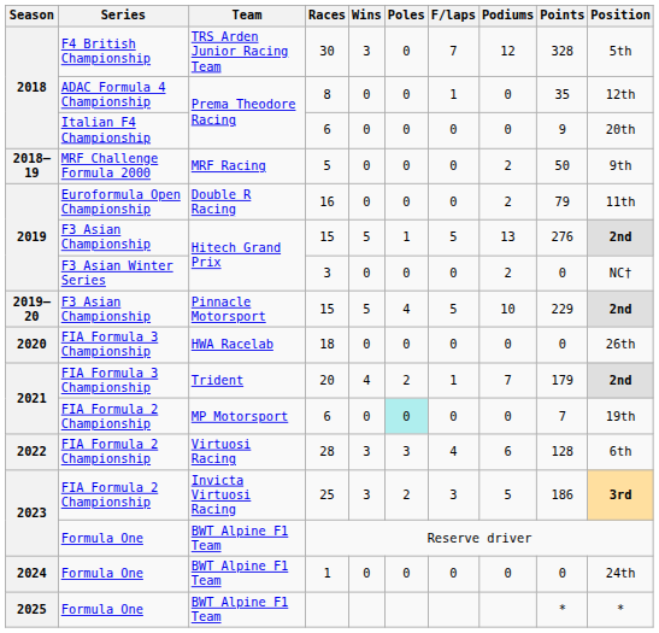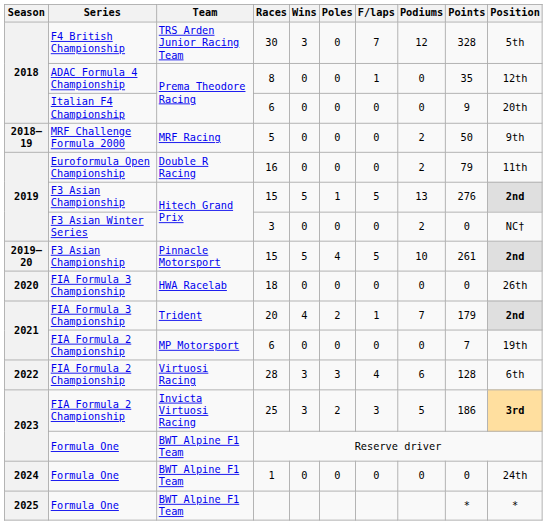 <table class="wikitable" style="font-size: 90%; text-align:center">
 <tr>
 <th>Season</th>
 <th>Series</th>
 <th>Team</th>
 <th>Races</th>
 <th>Wins</th>
 <th>Poles</th>
 <th>F/laps</th>
 <th>Podiums</th>
 <th>Points</th>
 <th>Position</th>
 </tr>
 <tr>
 <th rowspan=3>2018</th>
 <td align=left><a href='#'>F4 British Championship</a></td>
 <td align=left><a href='#'>TRS Arden Junior Racing Team</a></td>
 <td>30</td>
 <td>3</td>
 <td>0</td>
 <td>7</td>
 <td>12</td>
 <td>328</td>
 <td>5th</td>
 </tr>
 <tr>
 <td align=left><a href='#'>ADAC Formula 4 Championship</a></td>
 <td rowspan=2 align=left><a href='#'>Prema Theodore Racing</a></td>
 <td>8</td>
 <td>0</td>
 <td>0</td>
 <td>1</td>
 <td>0</td>
 <td>35</td>
 <td>12th</td>
 </tr>
 <tr>
 <td align=left><a href='#'>Italian F4 Championship</a></td>
 <td>6</td>
 <td>0</td>
 <td>0</td>
 <td>0</td>
 <td>0</td>
 <td>9</td>
 <td>20th</td>
 </tr>
 <tr>
 <th>2018–19</th>
 <td align=left><a href='#'>MRF Challenge Formula 2000</a></td>
 <td align=left><a href='#'>MRF Racing</a></td>
 <td>5</td>
 <td>0</td>
 <td>0</td>
 <td>0</td>
 <td>2</td>
 <td>50</td>
 <td>9th</td>
 </tr>
 <tr>
 <th rowspan=3>2019</th>
 <td align=left><a href='#'>Euroformula Open Championship</a></td>
 <td align=left><a href='#'>Double R Racing</a></td>
 <td>16</td>
 <td>0</td>
 <td>0</td>
 <td>0</td>
 <td>2</td>
 <td>79</td>
 <td>11th</td>
 </tr>
 <tr>
 <td align=left><a href='#'>F3 Asian Championship</a></td>
 <td rowspan=2 align=left><a href='#'>Hitech Grand Prix</a></td>
 <td>15</td>
 <td>5</td>
 <td>1</td>
 <td>5</td>
 <td>13</td>
 <td>276</td>
 <td style="background:#DFDFDF;"><strong>2nd</strong></td>
 </tr>
 <tr>
 <td align=left><a href='#'>F3 Asian Winter Series</a></td>
 <td>3</td>
 <td>0</td>
 <td>0</td>
 <td>0</td>
 <td>2</td>
 <td>0</td>
 <td>NC†</td>
 </tr>
 <tr>
 <th>2019–20</th>
 <td align=left><a href='#'>F3 Asian Championship</a></td>
 <td align=left><a href='#'>Pinnacle Motorsport</a></td>
 <td>15</td>
 <td>5</td>
 <td>4</td>
 <td>5</td>
 <td>10</td>
-<td>229</td>
+<td>261</td>
 <td style="background:#DFDFDF;"><strong>2nd</strong></td>
 </tr>
 <tr>
 <th>2020</th>
 <td align=left><a href='#'>FIA Formula 3 Championship</a></td>
 <td align=left><a href='#'>HWA Racelab</a></td>
 <td>18</td>
 <td>0</td>
 <td>0</td>
 <td>0</td>
 <td>0</td>
 <td>0</td>
 <td>26th</td>
 </tr>
 <tr>
 <th rowspan="2">2021</th>
 <td align=left><a href='#'>FIA Formula 3 Championship</a></td>
 <td align=left><a href='#'>Trident</a></td>
 <td>20</td>
 <td>4</td>
 <td>2</td>
 <td>1</td>
 <td>7</td>
 <td>179</td>
 <td style="background:#DFDFDF;"><strong>2nd</strong></td>
 </tr>
 <tr>
 <td align=left><a href='#'>FIA Formula 2 Championship</a></td>
 <td align=left><a href='#'>MP Motorsport</a></td>
 <td>6</td>
 <td>0</td>
-<td style="background: paleturquoise;">0</td>
+<td>0</td>
 <td>0</td>
 <td>0</td>
 <td>7</td>
 <td>19th</td>
 </tr>
 <tr>
 <th>2022</th>
 <td align=left><a href='#'>FIA Formula 2 Championship</a></td>
 <td align=left><a href='#'>Virtuosi Racing</a></td>
 <td>28</td>
 <td>3</td>
 <td>3</td>
 <td>4</td>
 <td>6</td>
 <td>128</td>
 <td>6th</td>
 </tr>
 <tr>
 <th rowspan="2">2023</th>
 <td align=left><a href='#'>FIA Formula 2 Championship</a></td>
 <td align=left><a href='#'>Invicta Virtuosi Racing</a></td>
 <td>25</td>
 <td>3</td>
 <td>2</td>
 <td>3</td>
 <td>5</td>
 <td>186</td>
 <td style="background:#FFDF9F;"><strong>3rd</strong></td>
 </tr>
 <tr>
 <td align=left><a href='#'>Formula One</a></td>
 <td align=left><a href='#'>BWT Alpine F1 Team</a></td>
 <td colspan="7">Reserve driver</td>
 </tr>
 <tr>
 <th>2024</th>
 <td align=left><a href='#'>Formula One</a></td>
 <td align=left><a href='#'>BWT Alpine F1 Team</a></td>
 <td>1</td>
 <td>0</td>
 <td>0</td>
 <td>0</td>
 <td>0</td>
 <td>0</td>
 <td>24th</td>
 </tr>
 <tr>
 <th>2025</th>
 <td align=left><a href='#'>Formula One</a></td>
 <td align=left><a href='#'>BWT Alpine F1 Team</a></td>
 <td><a href='#'></a></td>
 <td></td>
 <td></td>
 <td></td>
 <td></td>
 <td>*</td>
 <td>*</td>
 </tr>
 </table>
